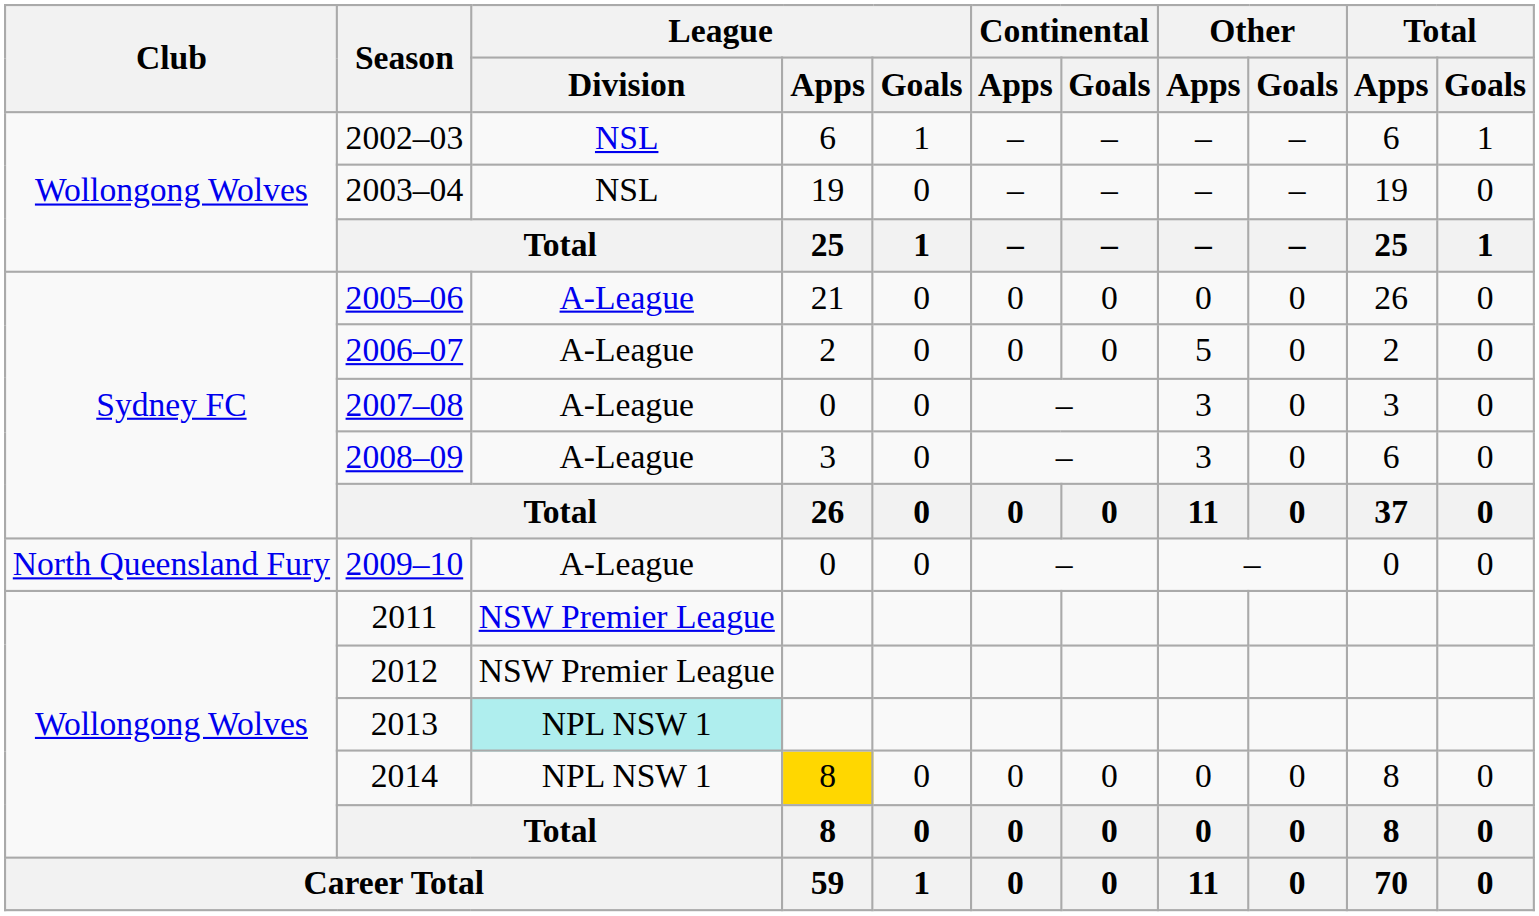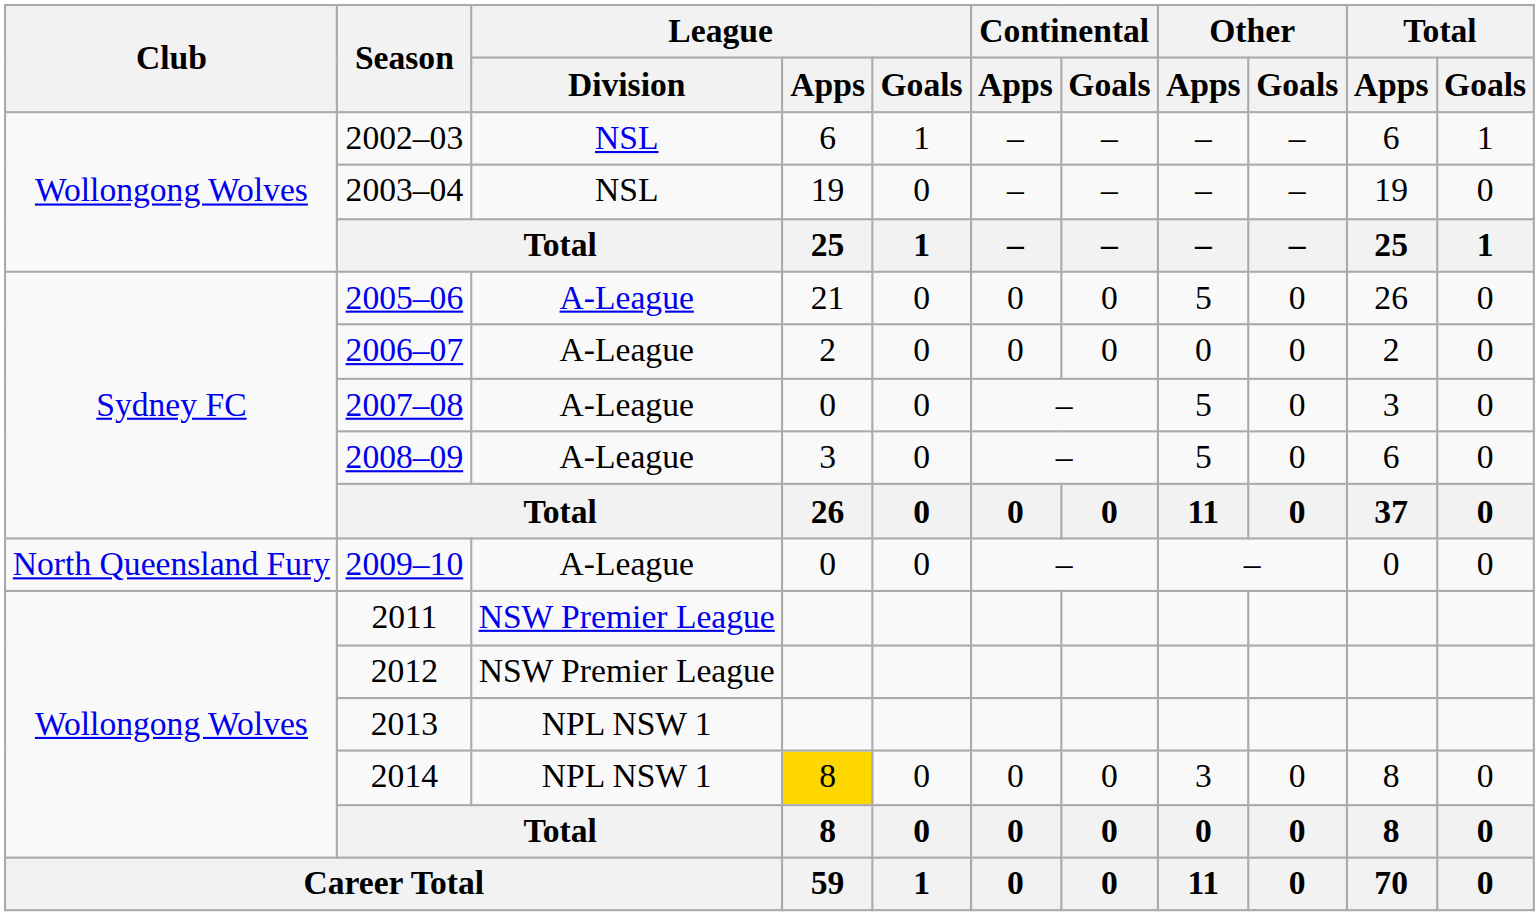 <table class="wikitable" border="1" style="font-size:100%; text-align: center;">
 <tr>
 <th rowspan="2">Club</th>
 <th rowspan="2">Season</th>
 <th colspan="3">League</th>
 <th colspan="2">Continental</th>
 <th colspan="2">Other</th>
 <th colspan="2">Total</th>
 </tr>
 <tr>
 <th>Division</th>
 <th>Apps</th>
 <th>Goals</th>
 <th>Apps</th>
 <th>Goals</th>
 <th>Apps</th>
 <th>Goals</th>
 <th>Apps</th>
 <th>Goals</th>
 </tr>
 <tr>
 <td rowspan=3><a href='#'>Wollongong Wolves</a></td>
 <td>2002–03</td>
 <td><a href='#'>NSL</a></td>
 <td>6</td>
 <td>1</td>
 <td>–</td>
 <td>–</td>
 <td>–</td>
 <td>–</td>
 <td>6</td>
 <td>1</td>
 </tr>
 <tr>
 <td>2003–04</td>
 <td>NSL</td>
 <td>19</td>
 <td>0</td>
 <td>–</td>
 <td>–</td>
 <td>–</td>
 <td>–</td>
 <td>19</td>
 <td>0</td>
 </tr>
 <tr>
 <th colspan=2>Total</th>
 <th>25</th>
 <th>1</th>
 <th>–</th>
 <th>–</th>
 <th>–</th>
 <th>–</th>
 <th>25</th>
 <th>1</th>
 </tr>
 <tr>
 <td rowspan=5><a href='#'>Sydney FC</a></td>
 <td><a href='#'>2005–06</a></td>
 <td><a href='#'>A-League</a></td>
 <td>21</td>
 <td>0</td>
 <td>0</td>
 <td>0</td>
-<td>0</td>
+<td>5</td>
 <td>0</td>
 <td>26</td>
 <td>0</td>
 </tr>
 <tr>
 <td><a href='#'>2006–07</a></td>
 <td>A-League</td>
 <td>2</td>
 <td>0</td>
 <td>0</td>
 <td>0</td>
-<td>5</td>
+<td>0</td>
 <td>0</td>
 <td>2</td>
 <td>0</td>
 </tr>
 <tr>
 <td><a href='#'>2007–08</a></td>
 <td>A-League</td>
 <td>0</td>
 <td>0</td>
 <td colspan=2>–</td>
-<td>3</td>
+<td>5</td>
 <td>0</td>
 <td>3</td>
 <td>0</td>
 </tr>
 <tr>
 <td><a href='#'>2008–09</a></td>
 <td>A-League</td>
 <td>3</td>
 <td>0</td>
 <td colspan=2>–</td>
-<td>3</td>
+<td>5</td>
 <td>0</td>
 <td>6</td>
 <td>0</td>
 </tr>
 <tr>
 <th colspan=2>Total</th>
 <th>26</th>
 <th>0</th>
 <th>0</th>
 <th>0</th>
 <th>11</th>
 <th>0</th>
 <th>37</th>
 <th>0</th>
 </tr>
 <tr>
 <td><a href='#'>North Queensland Fury</a></td>
 <td><a href='#'>2009–10</a></td>
 <td>A-League</td>
 <td>0</td>
 <td>0</td>
 <td colspan=2>–</td>
 <td colspan=2>–</td>
 <td>0</td>
 <td>0</td>
 </tr>
 <tr>
 <td rowspan=5><a href='#'>Wollongong Wolves</a></td>
 <td>2011</td>
 <td><a href='#'>NSW Premier League</a></td>
 <td></td>
 <td></td>
 <td></td>
 <td></td>
 <td></td>
 <td></td>
 <td></td>
 <td></td>
 </tr>
 <tr>
 <td>2012</td>
 <td>NSW Premier League</td>
 <td></td>
 <td></td>
 <td></td>
 <td></td>
 <td></td>
 <td></td>
 <td></td>
 <td></td>
 </tr>
 <tr>
 <td>2013</td>
-<td style="background: paleturquoise;">NPL NSW 1</td>
+<td>NPL NSW 1</td>
 <td></td>
 <td></td>
 <td></td>
 <td></td>
 <td></td>
 <td></td>
 <td></td>
 <td></td>
 </tr>
 <tr>
 <td>2014</td>
 <td>NPL NSW 1</td>
 <td style="background: gold;">8</td>
 <td>0</td>
 <td>0</td>
 <td>0</td>
-<td>0</td>
+<td>3</td>
 <td>0</td>
 <td>8</td>
 <td>0</td>
 </tr>
 <tr>
 <th colspan=2>Total</th>
 <th>8</th>
 <th>0</th>
 <th>0</th>
 <th>0</th>
 <th>0</th>
 <th>0</th>
 <th>8</th>
 <th>0</th>
 </tr>
 <tr>
 <th colspan=3>Career Total</th>
 <th>59</th>
 <th>1</th>
 <th>0</th>
 <th>0</th>
 <th>11</th>
 <th>0</th>
 <th>70</th>
 <th>0</th>
 </tr>
 </table>
